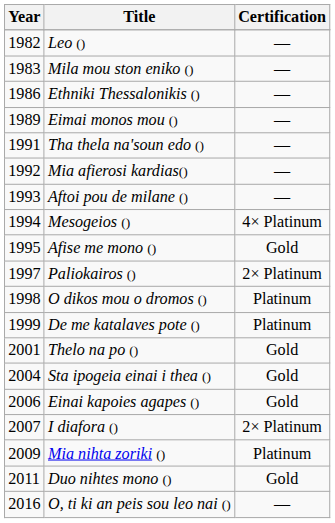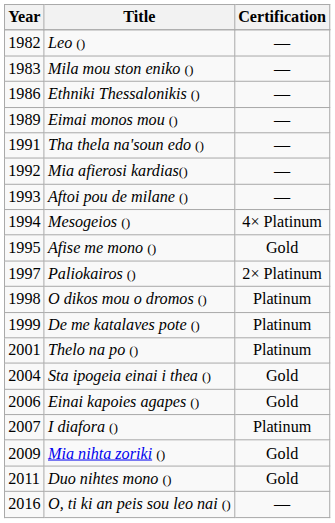 <table class="wikitable"|width=100%>
 <tr>
 <th scope="col">Year</th>
 <th scope="col">Title</th>
 <th scope="col">Certification</th>
 </tr>
 <tr>
 </tr>
 <tr>
 <td>1982</td>
 <td><em>Leo</em> <small>()</small></td>
 <td align="center">—</td>
 </tr>
 <tr>
 <td>1983</td>
 <td><em>Mila mou ston eniko</em> <small>()</small></td>
 <td align="center">—</td>
 </tr>
 <tr>
 <td>1986</td>
 <td><em>Ethniki Thessalonikis</em> <small>()</small></td>
 <td align="center">—</td>
 </tr>
 <tr>
 <td>1989</td>
 <td><em>Eimai monos mou</em> <small>()</small></td>
 <td align="center">—</td>
 </tr>
 <tr>
 <td>1991</td>
 <td><em>Tha thela na'soun edo</em> <small>()</small></td>
 <td align="center">—</td>
 </tr>
 <tr>
 <td>1992</td>
 <td><em>Mia afierosi kardias</em><small>()</small></td>
 <td align="center">—</td>
 </tr>
 <tr>
 <td>1993</td>
 <td><em>Aftoi pou de milane</em> <small>()</small></td>
 <td align="center">—</td>
 </tr>
 <tr>
 <td>1994</td>
 <td><em>Mesogeios</em> <small>()</small></td>
 <td align="center">4× Platinum</td>
 </tr>
 <tr>
 <td>1995</td>
 <td><em>Afise me mono</em> <small>()</small></td>
 <td align="center">Gold</td>
 </tr>
 <tr>
 <td>1997</td>
 <td><em>Paliokairos</em> <small>()</small></td>
 <td align="center">2× Platinum</td>
 </tr>
 <tr>
 <td>1998</td>
 <td><em>O dikos mou o dromos</em> <small>()</small></td>
 <td align="center">Platinum</td>
 </tr>
 <tr>
 <td>1999</td>
 <td><em>De me katalaves pote</em> <small>()</small></td>
 <td align="center">Platinum</td>
 </tr>
 <tr>
 <td>2001</td>
 <td><em>Thelo na po</em> <small>()</small></td>
-<td align="center">Gold</td>
+<td align="center">Platinum</td>
 </tr>
 <tr>
 <td>2004</td>
 <td><em>Sta ipogeia einai i thea</em> <small>()</small></td>
 <td align="center">Gold</td>
 </tr>
 <tr>
 <td>2006</td>
 <td><em>Einai kapoies agapes</em> <small>()</small></td>
 <td align="center">Gold</td>
 </tr>
 <tr>
 <td>2007</td>
 <td><em>I diafora</em> <small>()</small></td>
-<td align="center">2× Platinum</td>
+<td align="center">Platinum</td>
 </tr>
 <tr>
 <td>2009</td>
 <td><em><a href='#'>Mia nihta zoriki</a></em> <small>()</small></td>
-<td align="center">Platinum</td>
+<td align="center">Gold</td>
 </tr>
 <tr>
 <td>2011</td>
 <td><em>Duo nihtes mono</em> <small>()</small></td>
 <td align="center">Gold</td>
 </tr>
 <tr>
 <td>2016</td>
 <td><em>O, ti ki an peis sou leo nai</em> <small>()</small></td>
 <td align="center">—</td>
 </tr>
 </table>
